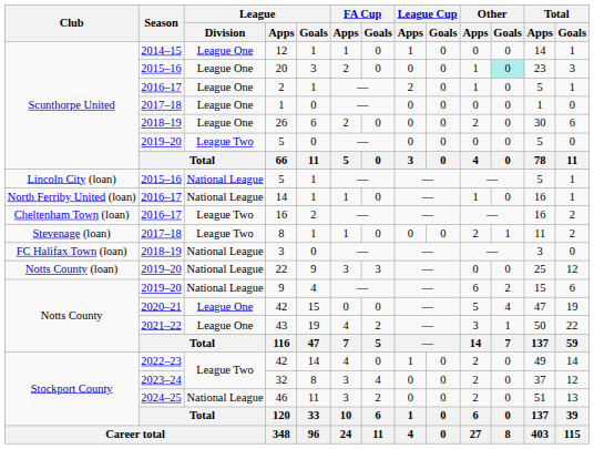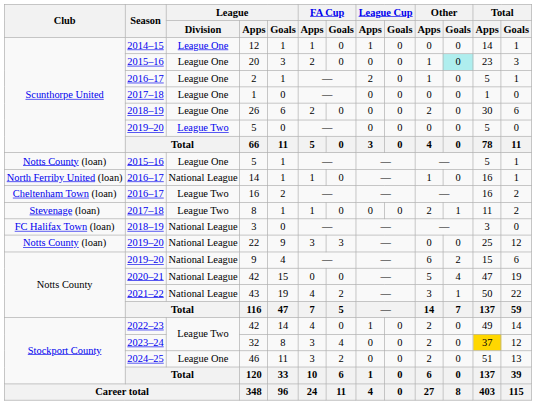 <table class="wikitable" style="text-align: center">
 <tr>
 <th rowspan="2">Club</th>
 <th rowspan="2">Season</th>
 <th colspan="3">League</th>
 <th colspan="2"><a href='#'>FA Cup</a></th>
 <th colspan="2"><a href='#'>League Cup</a></th>
 <th colspan="2">Other</th>
 <th colspan="2">Total</th>
 </tr>
 <tr>
 <th>Division</th>
 <th>Apps</th>
 <th>Goals</th>
 <th>Apps</th>
 <th>Goals</th>
 <th>Apps</th>
 <th>Goals</th>
 <th>Apps</th>
 <th>Goals</th>
 <th>Apps</th>
 <th>Goals</th>
 </tr>
 <tr>
 <td rowspan="7"><a href='#'>Scunthorpe United</a></td>
 <td><a href='#'>2014–15</a></td>
 <td><a href='#'>League One</a></td>
 <td>12</td>
 <td>1</td>
 <td>1</td>
 <td>0</td>
 <td>1</td>
 <td>0</td>
 <td>0</td>
 <td>0</td>
 <td>14</td>
 <td>1</td>
 </tr>
 <tr>
 <td><a href='#'>2015–16</a></td>
 <td>League One</td>
 <td>20</td>
 <td>3</td>
 <td>2</td>
 <td>0</td>
 <td>0</td>
 <td>0</td>
 <td>1</td>
 <td style="background: paleturquoise;">0</td>
 <td>23</td>
 <td>3</td>
 </tr>
 <tr>
 <td><a href='#'>2016–17</a></td>
 <td>League One</td>
 <td>2</td>
 <td>1</td>
 <td colspan=2>—</td>
 <td>2</td>
 <td>0</td>
 <td>1</td>
 <td>0</td>
 <td>5</td>
 <td>1</td>
 </tr>
 <tr>
 <td><a href='#'>2017–18</a></td>
 <td>League One</td>
 <td>1</td>
 <td>0</td>
 <td colspan="2">—</td>
 <td>0</td>
 <td>0</td>
 <td>0</td>
 <td>0</td>
 <td>1</td>
 <td>0</td>
 </tr>
 <tr>
 <td><a href='#'>2018–19</a></td>
 <td>League One</td>
 <td>26</td>
 <td>6</td>
 <td>2</td>
 <td>0</td>
 <td>0</td>
 <td>0</td>
 <td>2</td>
 <td>0</td>
 <td>30</td>
 <td>6</td>
 </tr>
 <tr>
 <td><a href='#'>2019–20</a></td>
 <td><a href='#'>League Two</a></td>
 <td>5</td>
 <td>0</td>
 <td colspan="2">—</td>
 <td>0</td>
 <td>0</td>
 <td>0</td>
 <td>0</td>
 <td>5</td>
 <td>0</td>
 </tr>
 <tr>
 <th colspan=2>Total</th>
 <th>66</th>
 <th>11</th>
 <th>5</th>
 <th>0</th>
 <th>3</th>
 <th>0</th>
 <th>4</th>
 <th>0</th>
 <th>78</th>
 <th>11</th>
 </tr>
 <tr>
-<td><a href='#'>Lincoln City</a> (loan)</td>
+<td><a href='#'>Notts County</a> (loan)</td>
 <td><a href='#'>2015–16</a></td>
-<td><a href='#'>National League</a></td>
+<td>League One</td>
 <td>5</td>
 <td>1</td>
 <td colspan=2>—</td>
 <td colspan=2>—</td>
 <td colspan=2>—</td>
 <td>5</td>
 <td>1</td>
 </tr>
 <tr>
 <td><a href='#'>North Ferriby United</a> (loan)</td>
 <td><a href='#'>2016–17</a></td>
 <td>National League</td>
 <td>14</td>
 <td>1</td>
 <td>1</td>
 <td>0</td>
 <td colspan=2>—</td>
 <td>1</td>
 <td>0</td>
 <td>16</td>
 <td>1</td>
 </tr>
 <tr>
 <td><a href='#'>Cheltenham Town</a> (loan)</td>
 <td><a href='#'>2016–17</a></td>
 <td>League Two</td>
 <td>16</td>
 <td>2</td>
 <td colspan=2>—</td>
 <td colspan=2>—</td>
 <td colspan=2>—</td>
 <td>16</td>
 <td>2</td>
 </tr>
 <tr>
 <td><a href='#'>Stevenage</a> (loan)</td>
 <td><a href='#'>2017–18</a></td>
 <td>League Two</td>
 <td>8</td>
 <td>1</td>
 <td>1</td>
 <td>0</td>
 <td>0</td>
 <td>0</td>
 <td>2</td>
 <td>1</td>
 <td>11</td>
 <td>2</td>
 </tr>
 <tr>
 <td><a href='#'>FC Halifax Town</a> (loan)</td>
 <td><a href='#'>2018–19</a></td>
 <td>National League</td>
 <td>3</td>
 <td>0</td>
 <td colspan="2">—</td>
 <td colspan="2">—</td>
 <td colspan="2">—</td>
 <td>3</td>
 <td>0</td>
 </tr>
 <tr>
 <td><a href='#'>Notts County</a> (loan)</td>
 <td><a href='#'>2019–20</a></td>
 <td>National League</td>
 <td>22</td>
 <td>9</td>
 <td>3</td>
 <td>3</td>
 <td colspan="2">—</td>
 <td>0</td>
 <td>0</td>
 <td>25</td>
 <td>12</td>
 </tr>
 <tr>
 <td rowspan="4">Notts County</td>
 <td><a href='#'>2019–20</a></td>
 <td>National League</td>
 <td>9</td>
 <td>4</td>
 <td colspan="2">—</td>
 <td colspan="2">—</td>
 <td>6</td>
 <td>2</td>
 <td>15</td>
 <td>6</td>
 </tr>
 <tr>
 <td><a href='#'>2020–21</a></td>
-<td><a href='#'>League One</a></td>
+<td>National League</td>
 <td>42</td>
 <td>15</td>
 <td>0</td>
 <td>0</td>
 <td colspan="2">—</td>
 <td>5</td>
 <td>4</td>
 <td>47</td>
 <td>19</td>
 </tr>
 <tr>
 <td><a href='#'>2021–22</a></td>
-<td>League One</td>
+<td>National League</td>
 <td>43</td>
 <td>19</td>
 <td>4</td>
 <td>2</td>
 <td colspan="2">—</td>
 <td>3</td>
 <td>1</td>
 <td>50</td>
 <td>22</td>
 </tr>
 <tr>
 <th colspan="2">Total</th>
 <th>116</th>
 <th>47</th>
 <th>7</th>
 <th>5</th>
 <th colspan="2">—</th>
 <th>14</th>
 <th>7</th>
 <th>137</th>
 <th>59</th>
 </tr>
 <tr>
 <td rowspan="4"><a href='#'>Stockport County</a></td>
 <td><a href='#'>2022–23</a></td>
 <td rowspan="2">League Two</td>
 <td>42</td>
 <td>14</td>
 <td>4</td>
 <td>0</td>
 <td>1</td>
 <td>0</td>
 <td>2</td>
 <td>0</td>
 <td>49</td>
 <td>14</td>
 </tr>
 <tr>
 <td><a href='#'>2023–24</a></td>
 <td>32</td>
 <td>8</td>
 <td>3</td>
 <td>4</td>
 <td>0</td>
 <td>0</td>
 <td>2</td>
 <td>0</td>
-<td>37</td>
+<td style="background: gold;">37</td>
 <td>12</td>
 </tr>
 <tr>
 <td><a href='#'>2024–25</a></td>
-<td>National League</td>
+<td>League One</td>
 <td>46</td>
 <td>11</td>
 <td>3</td>
 <td>2</td>
 <td>0</td>
 <td>0</td>
 <td>2</td>
 <td>0</td>
 <td>51</td>
 <td>13</td>
 </tr>
 <tr>
 <th colspan="2">Total</th>
 <th>120</th>
 <th>33</th>
 <th>10</th>
 <th>6</th>
 <th>1</th>
 <th>0</th>
 <th>6</th>
 <th>0</th>
 <th>137</th>
 <th>39</th>
 </tr>
 <tr>
 <th colspan="3">Career total</th>
 <th>348</th>
 <th>96</th>
 <th>24</th>
 <th>11</th>
 <th>4</th>
 <th>0</th>
 <th>27</th>
 <th>8</th>
 <th>403</th>
 <th>115</th>
 </tr>
 </table>
